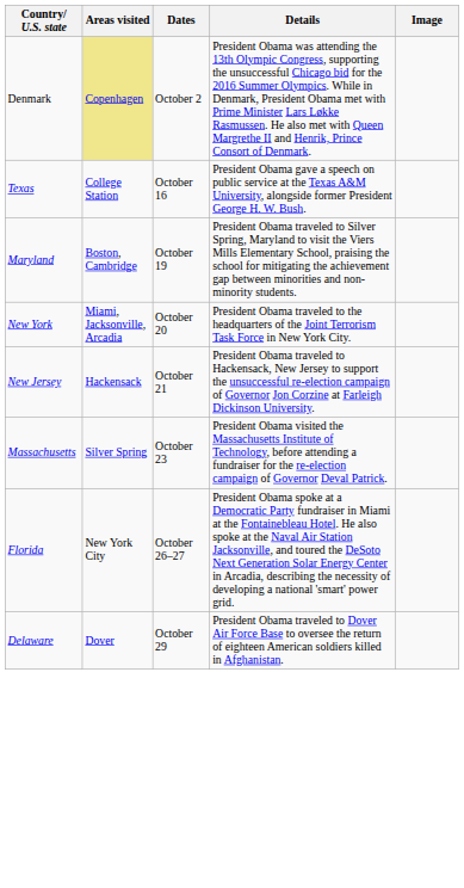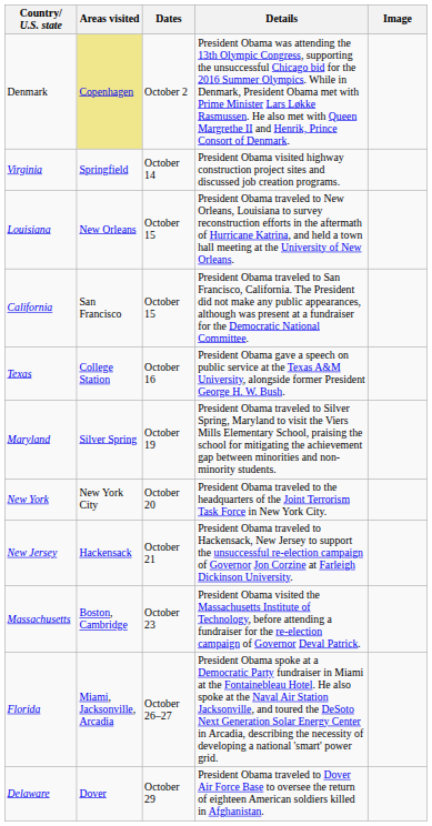 <table class="wikitable" style="margin: 1em auto 1em auto">
 <tr>
 <th width=110>Country/<br><em>U.S. state</em></th>
 <th width=100>Areas visited</th>
 <th width=110>Dates</th>
 <th width=550>Details</th>
 <th width=150>Image</th>
 </tr>
 <tr>
 <td> Denmark</td>
 <td style="background: khaki;"><a href='#'>Copenhagen</a></td>
 <td>October 2</td>
 <td>President Obama was attending the <a href='#'>13th Olympic Congress</a>, supporting the unsuccessful <a href='#'>Chicago bid</a> for the <a href='#'>2016 Summer Olympics</a>. While in Denmark, President Obama met with <a href='#'>Prime Minister</a> <a href='#'>Lars Løkke Rasmussen</a>. He also met with <a href='#'>Queen Margrethe II</a> and <a href='#'>Henrik, Prince Consort of Denmark</a>.</td>
 <td></td>
 </tr>
 <tr>
+<td> <em><a href='#'>Virginia</a></em></td>
+<td><a href='#'>Springfield</a></td>
+<td>October 14</td>
+<td>President Obama visited highway construction project sites and discussed job creation programs.</td>
+<td></td>
+</tr>
+<tr>
+<td> <em><a href='#'>Louisiana</a></em></td>
+<td><a href='#'>New Orleans</a></td>
+<td>October 15</td>
+<td>President Obama traveled to New Orleans, Louisiana to survey reconstruction efforts in the aftermath of <a href='#'>Hurricane Katrina</a>, and held a town hall meeting at the <a href='#'>University of New Orleans</a>.</td>
+<td></td>
+</tr>
+<tr>
+<td> <em><a href='#'>California</a></em></td>
+<td>San Francisco</td>
+<td>October 15</td>
+<td>President Obama traveled to San Francisco, California. The President did not make any public appearances, although was present at a fundraiser for the <a href='#'>Democratic National Committee</a>.</td>
+<td></td>
+</tr>
+<tr>
 <td> <em><a href='#'>Texas</a></em></td>
 <td><a href='#'>College Station</a></td>
 <td>October 16</td>
 <td>President Obama gave a speech on public service at the <a href='#'>Texas A&M University</a>, alongside former President <a href='#'>George H. W. Bush</a>.</td>
 <td></td>
 </tr>
 <tr>
 <td> <em><a href='#'>Maryland</a></em></td>
-<td><a href='#'>Boston</a>, <a href='#'>Cambridge</a></td>
+<td><a href='#'>Silver Spring</a></td>
 <td>October 19</td>
 <td>President Obama traveled to Silver Spring, Maryland to visit the Viers Mills Elementary School, praising the school for mitigating the achievement gap between minorities and non-minority students.</td>
 <td></td>
 </tr>
 <tr>
 <td> <em><a href='#'>New York</a></em></td>
-<td><a href='#'>Miami</a>, <a href='#'>Jacksonville</a>, <a href='#'>Arcadia</a></td>
+<td>New York City</td>
 <td>October 20</td>
 <td>President Obama traveled to the headquarters of the <a href='#'>Joint Terrorism Task Force</a> in New York City.</td>
 <td></td>
 </tr>
 <tr>
 <td> <em><a href='#'>New Jersey</a></em></td>
 <td><a href='#'>Hackensack</a></td>
 <td>October 21</td>
 <td>President Obama traveled to Hackensack, New Jersey to support the <a href='#'>unsuccessful re-election campaign</a> of <a href='#'>Governor</a> <a href='#'>Jon Corzine</a> at <a href='#'>Farleigh Dickinson University</a>.</td>
 <td></td>
 </tr>
 <tr>
 <td> <em><a href='#'>Massachusetts</a></em></td>
-<td><a href='#'>Silver Spring</a></td>
+<td><a href='#'>Boston</a>, <a href='#'>Cambridge</a></td>
 <td>October 23</td>
 <td>President Obama visited the <a href='#'>Massachusetts Institute of Technology</a>, before attending a fundraiser for the <a href='#'>re-election campaign</a> of <a href='#'>Governor</a> <a href='#'>Deval Patrick</a>.</td>
 <td></td>
 </tr>
 <tr>
 <td> <em><a href='#'>Florida</a></em></td>
-<td>New York City</td>
+<td><a href='#'>Miami</a>, <a href='#'>Jacksonville</a>, <a href='#'>Arcadia</a></td>
 <td>October 26–27</td>
 <td>President Obama spoke at a <a href='#'>Democratic Party</a> fundraiser in Miami at the <a href='#'>Fontainebleau Hotel</a>. He also spoke at the <a href='#'>Naval Air Station Jacksonville</a>, and toured the <a href='#'>DeSoto Next Generation Solar Energy Center</a> in Arcadia, describing the necessity of developing a national 'smart' power grid.</td>
 <td></td>
 </tr>
 <tr>
 <td> <em><a href='#'>Delaware</a></em></td>
 <td><a href='#'>Dover</a></td>
 <td>October 29</td>
 <td>President Obama traveled to <a href='#'>Dover Air Force Base</a> to oversee the return of eighteen American soldiers killed in <a href='#'>Afghanistan</a>.</td>
 <td></td>
 </tr>
 </table>
